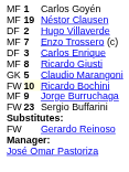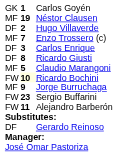 <table cellspacing="0" cellpadding="0" style="font-size:90%; margin:0.2em auto;">
 <tr>
 <th width="25"></th>
 <th width="25"></th>
 </tr>
 <tr>
-<td>MF</td>
+<td>GK</td>
 <td><strong>1</strong></td>
 <td> Carlos Goyén</td>
 </tr>
 <tr>
 <td>MF</td>
 <td><strong>19</strong></td>
 <td> <a href='#'>Néstor Clausen</a></td>
 </tr>
 <tr>
 <td>DF</td>
 <td><strong>2</strong></td>
 <td> <a href='#'>Hugo Villaverde</a></td>
 </tr>
 <tr>
 <td>MF</td>
 <td><strong>7</strong></td>
 <td> <a href='#'>Enzo Trossero</a> (c)</td>
 </tr>
 <tr>
 <td>DF</td>
 <td><strong>3</strong></td>
 <td> <a href='#'>Carlos Enrique</a></td>
 </tr>
 <tr>
-<td>MF</td>
+<td>DF</td>
 <td><strong>8</strong></td>
 <td> <a href='#'>Ricardo Giusti</a></td>
 </tr>
 <tr>
-<td>GK</td>
+<td>MF</td>
 <td><strong>5</strong></td>
 <td> <a href='#'>Claudio Marangoni</a></td>
 </tr>
 <tr>
 <td>FW</td>
 <td style="background: lightyellow;"><strong>10</strong></td>
 <td> <a href='#'>Ricardo Bochini</a></td>
 </tr>
 <tr>
 <td>MF</td>
 <td><strong>9</strong></td>
 <td> <a href='#'>Jorge Burruchaga</a></td>
 </tr>
 <tr>
 <td>FW</td>
 <td><strong>23</strong></td>
 <td> Sergio Buffarini</td>
 </tr>
 <tr>
+<td>FW</td>
+<td><strong>11</strong></td>
+<td> Alejandro Barberón</td>
+<td></td>
+<td></td>
+</tr>
+<tr>
 <td colspan=3><strong>Substitutes:</strong></td>
 </tr>
 <tr>
-<td>FW</td>
+<td>DF</td>
 <td></td>
 <td> <a href='#'>Gerardo Reinoso</a></td>
 <td></td>
 <td></td>
 </tr>
 <tr>
 <td colspan=3><strong>Manager:</strong></td>
 </tr>
 <tr>
 <td colspan=4> <a href='#'>José Omar Pastoriza</a></td>
 </tr>
 </table>
